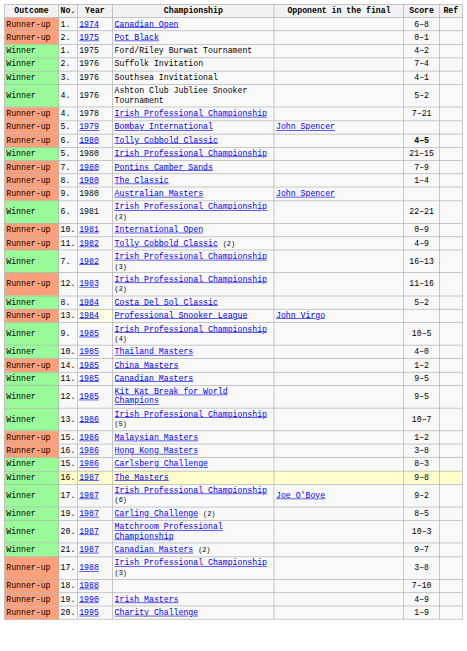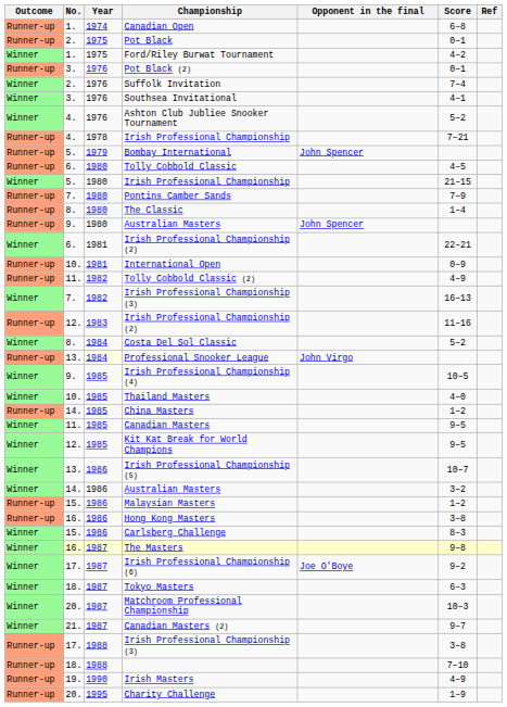 <table class="sortable wikitable">
 <tr>
 <th width="80">Outcome</th>
 <th width="20">No.</th>
 <th width="50">Year</th>
 <th width="250">Championship</th>
 <th width="200">Opponent in the final</th>
 <th width="50">Score</th>
 <th scope="col" style="width:30px;">Ref</th>
 </tr>
 <tr>
 <td style="background:#ffa07a;">Runner-up</td>
 <td>1.</td>
 <td><a href='#'>1974</a></td>
 <td><a href='#'>Canadian Open</a></td>
 <td> </td>
 <td align="center">6–8</td>
 <td></td>
 </tr>
 <tr>
 <td style="background:#ffa07a;">Runner-up</td>
 <td>2.</td>
 <td><a href='#'>1975</a></td>
 <td><a href='#'>Pot Black</a></td>
 <td> </td>
 <td align="center">0–1</td>
 <td></td>
 </tr>
 <tr>
 <td style="background:#98FB98;">Winner</td>
 <td>1.</td>
 <td>1975</td>
 <td>Ford/Riley Burwat Tournament</td>
 <td> </td>
 <td align="center">4–2</td>
+<td></td>
+</tr>
+<tr>
+<td style="background:#ffa07a;">Runner-up</td>
+<td>3.</td>
+<td><a href='#'>1976</a></td>
+<td><a href='#'>Pot Black</a> <small>(2)</small></td>
+<td> </td>
+<td align="center">0–1</td>
 <td></td>
 </tr>
 <tr>
 <td style="background:#98FB98;">Winner</td>
 <td>2.</td>
 <td>1976</td>
 <td>Suffolk Invitation</td>
 <td> </td>
 <td align="center">7–4</td>
 <td></td>
 </tr>
 <tr>
 <td style="background:#98FB98;">Winner</td>
 <td>3.</td>
 <td>1976</td>
 <td>Southsea Invitational</td>
 <td> </td>
 <td align="center">4–1</td>
 <td></td>
 </tr>
 <tr>
 <td style="background:#98FB98;">Winner</td>
 <td>4.</td>
 <td>1976</td>
 <td>Ashton Club Jubliee Snooker Tournament</td>
 <td> </td>
 <td align="center">5–2</td>
 <td></td>
 </tr>
 <tr>
 <td style="background:#ffa07a;">Runner-up</td>
 <td>4.</td>
 <td>1978</td>
 <td><a href='#'>Irish Professional Championship</a></td>
 <td> </td>
 <td align="center">7–21</td>
 <td></td>
 </tr>
 <tr>
 <td style="background:#ffa07a;">Runner-up</td>
 <td>5.</td>
 <td><a href='#'>1979</a></td>
 <td><a href='#'>Bombay International</a></td>
 <td> <a href='#'>John Spencer</a></td>
 <td align="center"></td>
 <td></td>
 </tr>
 <tr>
 <td style="background:#ffa07a;">Runner-up</td>
 <td>6.</td>
 <td><a href='#'>1980</a></td>
 <td><a href='#'>Tolly Cobbold Classic</a></td>
 <td> </td>
-<td align="center"><strong>4–5</strong></td>
+<td align="center">4–5</td>
 <td></td>
 </tr>
 <tr>
 <td style="background:#98FB98">Winner</td>
 <td>5.</td>
 <td>1980</td>
 <td><a href='#'>Irish Professional Championship</a></td>
 <td> </td>
 <td align="center">21–15</td>
 <td></td>
 </tr>
 <tr>
 <td style="background:#ffa07a;">Runner-up</td>
 <td>7.</td>
 <td><a href='#'>1980</a></td>
 <td><a href='#'>Pontins Camber Sands</a></td>
 <td> </td>
 <td align="center">7–9</td>
 <td></td>
 </tr>
 <tr>
 <td style="background:#ffa07a;">Runner-up</td>
 <td>8.</td>
 <td><a href='#'>1980</a></td>
 <td><a href='#'>The Classic</a></td>
 <td> </td>
 <td align="center">1–4</td>
 <td></td>
 </tr>
 <tr>
 <td style="background:#ffa07a">Runner-up</td>
 <td>9.</td>
 <td>1980</td>
 <td><a href='#'>Australian Masters</a></td>
 <td> <a href='#'>John Spencer</a></td>
 <td align="center"></td>
 <td></td>
 </tr>
 <tr>
 <td style="background:#98FB98">Winner</td>
 <td>6.</td>
 <td>1981</td>
 <td><a href='#'>Irish Professional Championship</a> <small>(2)</small></td>
 <td> </td>
 <td align="center">22–21</td>
 <td></td>
 </tr>
 <tr>
 <td style="background:#ffa07a;">Runner-up</td>
 <td>10.</td>
 <td><a href='#'>1981</a></td>
 <td><a href='#'>International Open</a></td>
 <td> </td>
 <td align="center">0–9</td>
 <td></td>
 </tr>
 <tr>
 <td style="background:#ffa07a;">Runner-up</td>
 <td>11.</td>
 <td><a href='#'>1982</a></td>
 <td><a href='#'>Tolly Cobbold Classic</a> <small>(2)</small></td>
 <td> </td>
 <td align="center">4–9</td>
 <td></td>
 </tr>
 <tr>
 <td style="background:#98FB98">Winner</td>
 <td>7.</td>
 <td><a href='#'>1982</a></td>
 <td><a href='#'>Irish Professional Championship</a> <small>(3)</small></td>
 <td> </td>
 <td align="center">16–13</td>
 <td></td>
 </tr>
 <tr>
 <td style="background:#ffa07a;">Runner-up</td>
 <td>12.</td>
 <td><a href='#'>1983</a></td>
 <td><a href='#'>Irish Professional Championship</a> <small>(2)</small></td>
 <td> </td>
 <td align="center">11–16</td>
 <td></td>
 </tr>
 <tr>
 <td style="background:#98FB98">Winner</td>
 <td>8.</td>
 <td><a href='#'>1984</a></td>
 <td><a href='#'>Costa Del Sol Classic</a></td>
 <td> </td>
 <td align="center">5–2</td>
 <td></td>
 </tr>
 <tr>
 <td style="background:#ffa07a">Runner-up</td>
 <td>13.</td>
 <td style="background: lightyellow;"><a href='#'>1984</a></td>
 <td><a href='#'>Professional Snooker League</a></td>
 <td> <a href='#'>John Virgo</a></td>
 <td align="center"></td>
 <td></td>
 </tr>
 <tr>
 <td style="background:#98FB98">Winner</td>
 <td>9.</td>
 <td><a href='#'>1985</a></td>
 <td><a href='#'>Irish Professional Championship</a> <small>(4)</small></td>
 <td> </td>
 <td align="center">10–5</td>
 <td></td>
 </tr>
 <tr>
 <td style="background:#98FB98">Winner</td>
 <td>10.</td>
 <td><a href='#'>1985</a></td>
 <td><a href='#'>Thailand Masters</a></td>
 <td> </td>
 <td align="center">4–0</td>
 <td></td>
 </tr>
 <tr>
 <td style="background:#ffa07a">Runner-up</td>
 <td>14.</td>
 <td><a href='#'>1985</a></td>
 <td><a href='#'>China Masters</a></td>
 <td> </td>
 <td align="center">1–2</td>
 <td></td>
 </tr>
 <tr>
 <td style="background:#98FB98">Winner</td>
 <td>11.</td>
 <td><a href='#'>1985</a></td>
 <td><a href='#'>Canadian Masters</a></td>
 <td> </td>
 <td align="center">9–5</td>
 <td></td>
 </tr>
 <tr>
 <td style="background:#98FB98">Winner</td>
 <td>12.</td>
 <td><a href='#'>1985</a></td>
 <td><a href='#'>Kit Kat Break for World Champions</a></td>
 <td> </td>
 <td align="center">9–5</td>
 <td></td>
 </tr>
 <tr>
 <td style="background:#98FB98">Winner</td>
 <td>13.</td>
 <td><a href='#'>1986</a></td>
 <td><a href='#'>Irish Professional Championship</a> <small>(5)</small></td>
 <td> </td>
 <td align="center">10–7</td>
 <td></td>
 </tr>
 <tr>
+<td style="background:#98FB98">Winner</td>
+<td>14.</td>
+<td>1986</td>
+<td><a href='#'>Australian Masters</a></td>
+<td> </td>
+<td align="center">3–2</td>
+<td></td>
+</tr>
+<tr>
 <td style="background:#ffa07a;">Runner-up</td>
 <td>15.</td>
 <td><a href='#'>1986</a></td>
 <td><a href='#'>Malaysian Masters</a></td>
 <td> </td>
 <td align="center">1–2</td>
 <td></td>
 </tr>
 <tr>
 <td style="background:#ffa07a;">Runner-up</td>
 <td>16.</td>
 <td><a href='#'>1986</a></td>
 <td><a href='#'>Hong Kong Masters</a></td>
 <td> </td>
 <td align="center">3–8</td>
 <td></td>
 </tr>
 <tr>
 <td style="background:#98FB98">Winner</td>
 <td>15.</td>
 <td><a href='#'>1986</a></td>
 <td><a href='#'>Carlsberg Challenge</a></td>
 <td> </td>
 <td align="center">8–3</td>
 <td></td>
 </tr>
 <tr bgcolor="ffffcc">
 <td style="background:#98FB98">Winner</td>
 <td>16.</td>
 <td><a href='#'>1987</a></td>
 <td><a href='#'>The Masters</a></td>
 <td> </td>
 <td align="center">9–8</td>
 <td></td>
 </tr>
 <tr>
 <td style="background:#98FB98">Winner</td>
 <td>17.</td>
 <td><a href='#'>1987</a></td>
 <td><a href='#'>Irish Professional Championship</a> <small>(6)</small></td>
 <td> <a href='#'>Joe O'Boye</a></td>
 <td align="center">9–2</td>
 <td></td>
 </tr>
 <tr>
 <td style="background:#98FB98">Winner</td>
-<td>19.</td>
+<td>18.</td>
 <td><a href='#'>1987</a></td>
-<td><a href='#'>Carling Challenge</a> <small>(2)</small></td>
+<td><a href='#'>Tokyo Masters</a></td>
 <td> </td>
-<td align="center">8–5</td>
+<td align="center">6–3</td>
 <td></td>
 </tr>
 <tr>
 <td style="background:#98FB98">Winner</td>
 <td>20.</td>
 <td><a href='#'>1987</a></td>
 <td><a href='#'>Matchroom Professional Championship</a></td>
 <td> </td>
 <td align="center">10–3</td>
 <td></td>
 </tr>
 <tr>
 <td style="background:#98FB98">Winner</td>
 <td>21.</td>
 <td><a href='#'>1987</a></td>
 <td><a href='#'>Canadian Masters</a> <small>(2)</small></td>
 <td> </td>
 <td align="center">9–7</td>
 <td></td>
 </tr>
 <tr>
 <td style="background:#ffa07a;">Runner-up</td>
 <td>17.</td>
 <td><a href='#'>1988</a></td>
 <td><a href='#'>Irish Professional Championship</a> <small>(3)</small></td>
 <td> </td>
 <td align="center">3–8</td>
 <td></td>
 </tr>
 <tr>
 <td style="background:#ffa07a;">Runner-up</td>
 <td>18.</td>
 <td><a href='#'>1988</a></td>
 <td></td>
 <td> </td>
 <td align="center">7–10</td>
 <td></td>
 </tr>
 <tr>
 <td style="background:#ffa07a;">Runner-up</td>
 <td>19.</td>
 <td><a href='#'>1990</a></td>
 <td><a href='#'>Irish Masters</a></td>
 <td> </td>
 <td align="center">4–9</td>
 <td></td>
 </tr>
 <tr>
 <td style="background:#ffa07a;">Runner-up</td>
 <td>20.</td>
 <td><a href='#'>1995</a></td>
 <td><a href='#'>Charity Challenge</a></td>
 <td> </td>
 <td align="center">1–9</td>
 <td></td>
 </tr>
 </table>
